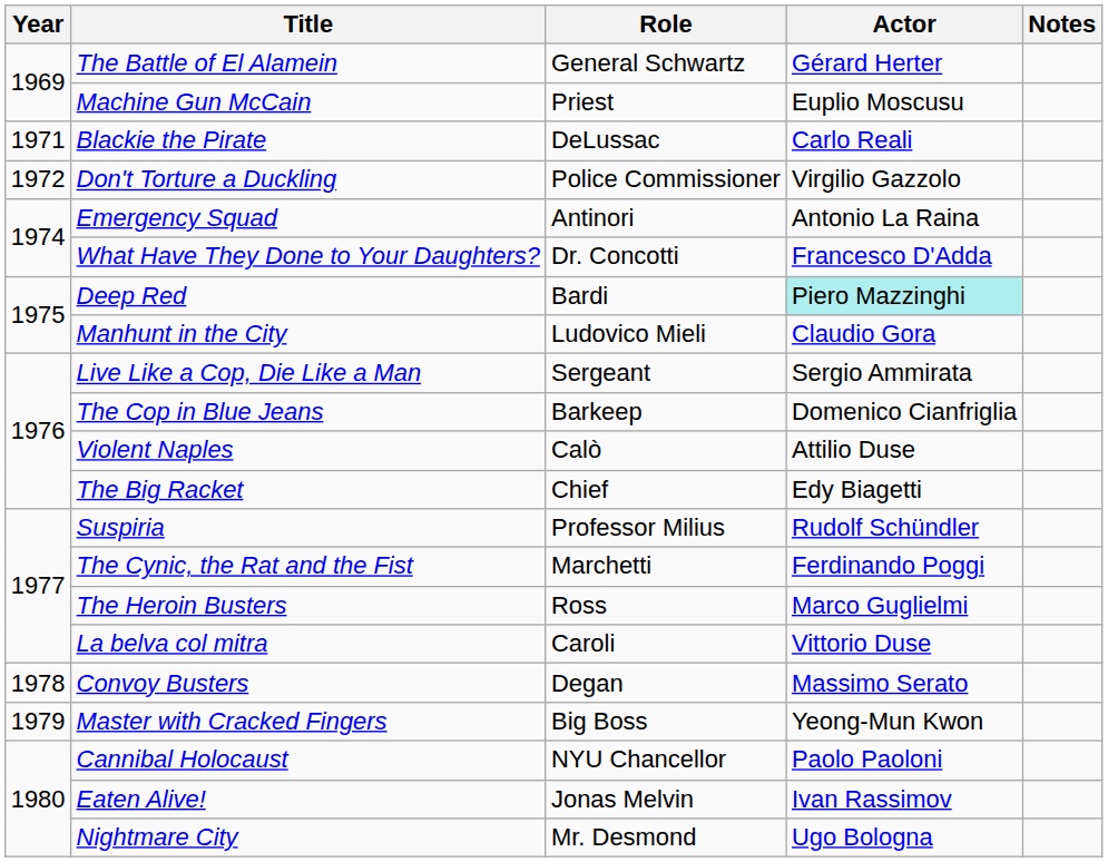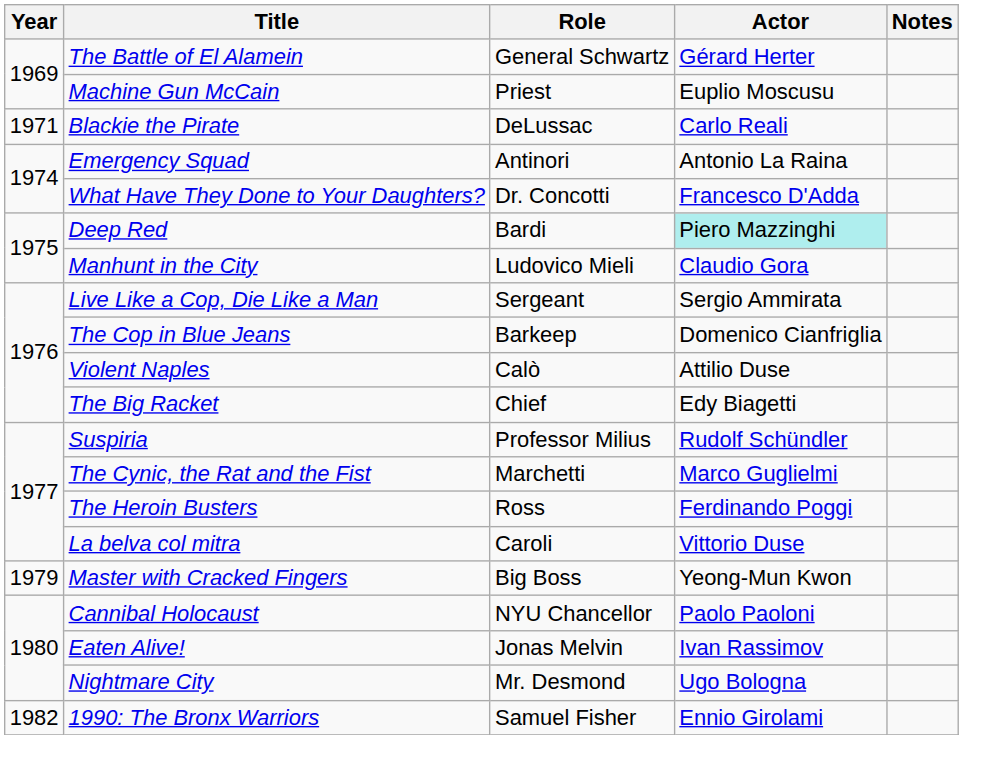 <table class="wikitable sortable">
 <tr>
 <th>Year</th>
 <th>Title</th>
 <th>Role</th>
 <th>Actor</th>
 <th class="unsortable">Notes</th>
 </tr>
 <tr>
 <td rowspan="2">1969</td>
 <td><em><a href='#'>The Battle of El Alamein</a></em></td>
 <td>General Schwartz</td>
 <td><a href='#'>Gérard Herter</a></td>
 <td></td>
 </tr>
 <tr>
 <td><em><a href='#'>Machine Gun McCain</a></em></td>
 <td>Priest</td>
 <td>Euplio Moscusu</td>
 <td></td>
 </tr>
 <tr>
 <td>1971</td>
 <td><em><a href='#'>Blackie the Pirate</a></em></td>
 <td>DeLussac</td>
 <td><a href='#'>Carlo Reali</a></td>
-<td></td>
-</tr>
-<tr>
-<td>1972</td>
-<td><em><a href='#'>Don't Torture a Duckling</a></em></td>
-<td>Police Commissioner</td>
-<td>Virgilio Gazzolo</td>
 <td></td>
 </tr>
 <tr>
 <td rowspan="2">1974</td>
 <td><em><a href='#'>Emergency Squad</a></em></td>
 <td>Antinori</td>
 <td>Antonio La Raina</td>
 <td></td>
 </tr>
 <tr>
 <td><em><a href='#'>What Have They Done to Your Daughters?</a></em></td>
 <td>Dr. Concotti</td>
 <td><a href='#'>Francesco D'Adda</a></td>
 <td></td>
 </tr>
 <tr>
 <td rowspan="2">1975</td>
 <td><em><a href='#'>Deep Red</a></em></td>
 <td>Bardi</td>
 <td style="background: paleturquoise;">Piero Mazzinghi</td>
 <td></td>
 </tr>
 <tr>
 <td><em><a href='#'>Manhunt in the City</a></em></td>
 <td>Ludovico Mieli</td>
 <td><a href='#'>Claudio Gora</a></td>
 <td></td>
 </tr>
 <tr>
 <td rowspan="4">1976</td>
 <td><em><a href='#'>Live Like a Cop, Die Like a Man</a></em></td>
 <td>Sergeant</td>
 <td>Sergio Ammirata</td>
 <td></td>
 </tr>
 <tr>
 <td><em><a href='#'>The Cop in Blue Jeans</a></em></td>
 <td>Barkeep</td>
 <td>Domenico Cianfriglia</td>
 <td></td>
 </tr>
 <tr>
 <td><em><a href='#'>Violent Naples</a></em></td>
 <td>Calò</td>
 <td>Attilio Duse</td>
 <td></td>
 </tr>
 <tr>
 <td><em><a href='#'>The Big Racket</a></em></td>
 <td>Chief</td>
 <td>Edy Biagetti</td>
 <td></td>
 </tr>
 <tr>
 <td rowspan="4">1977</td>
 <td><em><a href='#'>Suspiria</a></em></td>
 <td>Professor Milius</td>
 <td><a href='#'>Rudolf Schündler</a></td>
 <td></td>
 </tr>
 <tr>
 <td><em><a href='#'>The Cynic, the Rat and the Fist</a></em></td>
 <td>Marchetti</td>
-<td><a href='#'>Ferdinando Poggi</a></td>
+<td><a href='#'>Marco Guglielmi</a></td>
 <td></td>
 </tr>
 <tr>
 <td><em><a href='#'>The Heroin Busters</a></em></td>
 <td>Ross</td>
-<td><a href='#'>Marco Guglielmi</a></td>
+<td><a href='#'>Ferdinando Poggi</a></td>
 <td></td>
 </tr>
 <tr>
 <td><em><a href='#'>La belva col mitra</a></em></td>
 <td>Caroli</td>
 <td><a href='#'>Vittorio Duse</a></td>
-<td></td>
-</tr>
-<tr>
-<td>1978</td>
-<td><em><a href='#'>Convoy Busters</a></em></td>
-<td>Degan</td>
-<td><a href='#'>Massimo Serato</a></td>
 <td></td>
 </tr>
 <tr>
 <td>1979</td>
 <td><em><a href='#'>Master with Cracked Fingers</a></em></td>
 <td>Big Boss</td>
 <td>Yeong-Mun Kwon</td>
 <td></td>
 </tr>
 <tr>
 <td rowspan="3">1980</td>
 <td><em><a href='#'>Cannibal Holocaust</a></em></td>
 <td>NYU Chancellor</td>
 <td><a href='#'>Paolo Paoloni</a></td>
 <td></td>
 </tr>
 <tr>
 <td><em><a href='#'>Eaten Alive!</a></em></td>
 <td>Jonas Melvin</td>
 <td><a href='#'>Ivan Rassimov</a></td>
 <td></td>
 </tr>
 <tr>
 <td><em><a href='#'>Nightmare City</a></em></td>
 <td>Mr. Desmond</td>
 <td><a href='#'>Ugo Bologna</a></td>
 <td></td>
 </tr>
+<tr>
+<td>1982</td>
+<td><em><a href='#'>1990: The Bronx Warriors</a></em></td>
+<td>Samuel Fisher</td>
+<td><a href='#'>Ennio Girolami</a></td>
+<td></td>
+</tr>
 </table>
